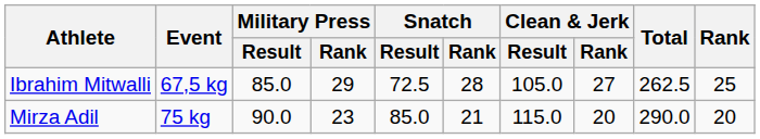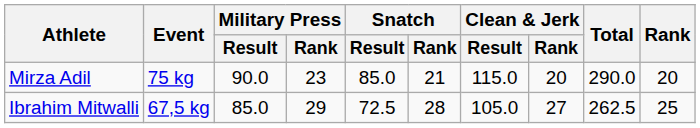 <table class="wikitable" style="font-size:90%">
 <tr>
 <th rowspan="2">Athlete</th>
 <th rowspan="2">Event</th>
 <th colspan="2">Military Press</th>
 <th colspan="2">Snatch</th>
 <th colspan="2">Clean & Jerk</th>
 <th rowspan="2">Total</th>
 <th rowspan="2">Rank</th>
 </tr>
 <tr style="font-size:95%">
 <th>Result</th>
 <th>Rank</th>
 <th>Result</th>
 <th>Rank</th>
 <th>Result</th>
 <th>Rank</th>
 </tr>
 <tr align=center>
+<td align=left><a href='#'>Mirza Adil</a></td>
+<td align=left><a href='#'>75 kg</a></td>
+<td>90.0</td>
+<td>23</td>
+<td>85.0</td>
+<td>21</td>
+<td>115.0</td>
+<td>20</td>
+<td>290.0</td>
+<td>20</td>
+</tr>
+<tr align=center>
 <td align=left><a href='#'>Ibrahim Mitwalli</a></td>
 <td align=left><a href='#'>67,5 kg</a></td>
 <td>85.0</td>
 <td>29</td>
 <td>72.5</td>
 <td>28</td>
 <td>105.0</td>
 <td>27</td>
 <td>262.5</td>
 <td>25</td>
 </tr>
-<tr align=center>
-<td align=left><a href='#'>Mirza Adil</a></td>
-<td align=left><a href='#'>75 kg</a></td>
-<td>90.0</td>
-<td>23</td>
-<td>85.0</td>
-<td>21</td>
-<td>115.0</td>
-<td>20</td>
-<td>290.0</td>
-<td>20</td>
-</tr>
 </table>
